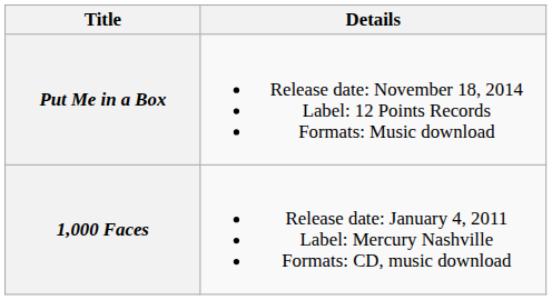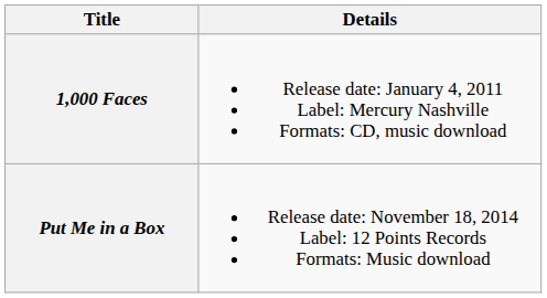 <table class="wikitable plainrowheaders" style="text-align:center;">
 <tr>
 <th style="width:10em;">Title</th>
 <th style="width:18em;">Details</th>
 </tr>
 <tr>
+<th scope="row"><em>1,000 Faces</em></th>
+<td><br><ul><li>Release date: January 4, 2011</li><li>Label: Mercury Nashville</li><li>Formats: CD, music download</li></ul></td>
+</tr>
+<tr>
 <th scope="row"><em>Put Me in a Box</em></th>
 <td><br><ul><li>Release date: November 18, 2014</li><li>Label: 12 Points Records</li><li>Formats: Music download</li></ul></td>
 </tr>
-<tr>
-<th scope="row"><em>1,000 Faces</em></th>
-<td><br><ul><li>Release date: January 4, 2011</li><li>Label: Mercury Nashville</li><li>Formats: CD, music download</li></ul></td>
-</tr>
 </table>
